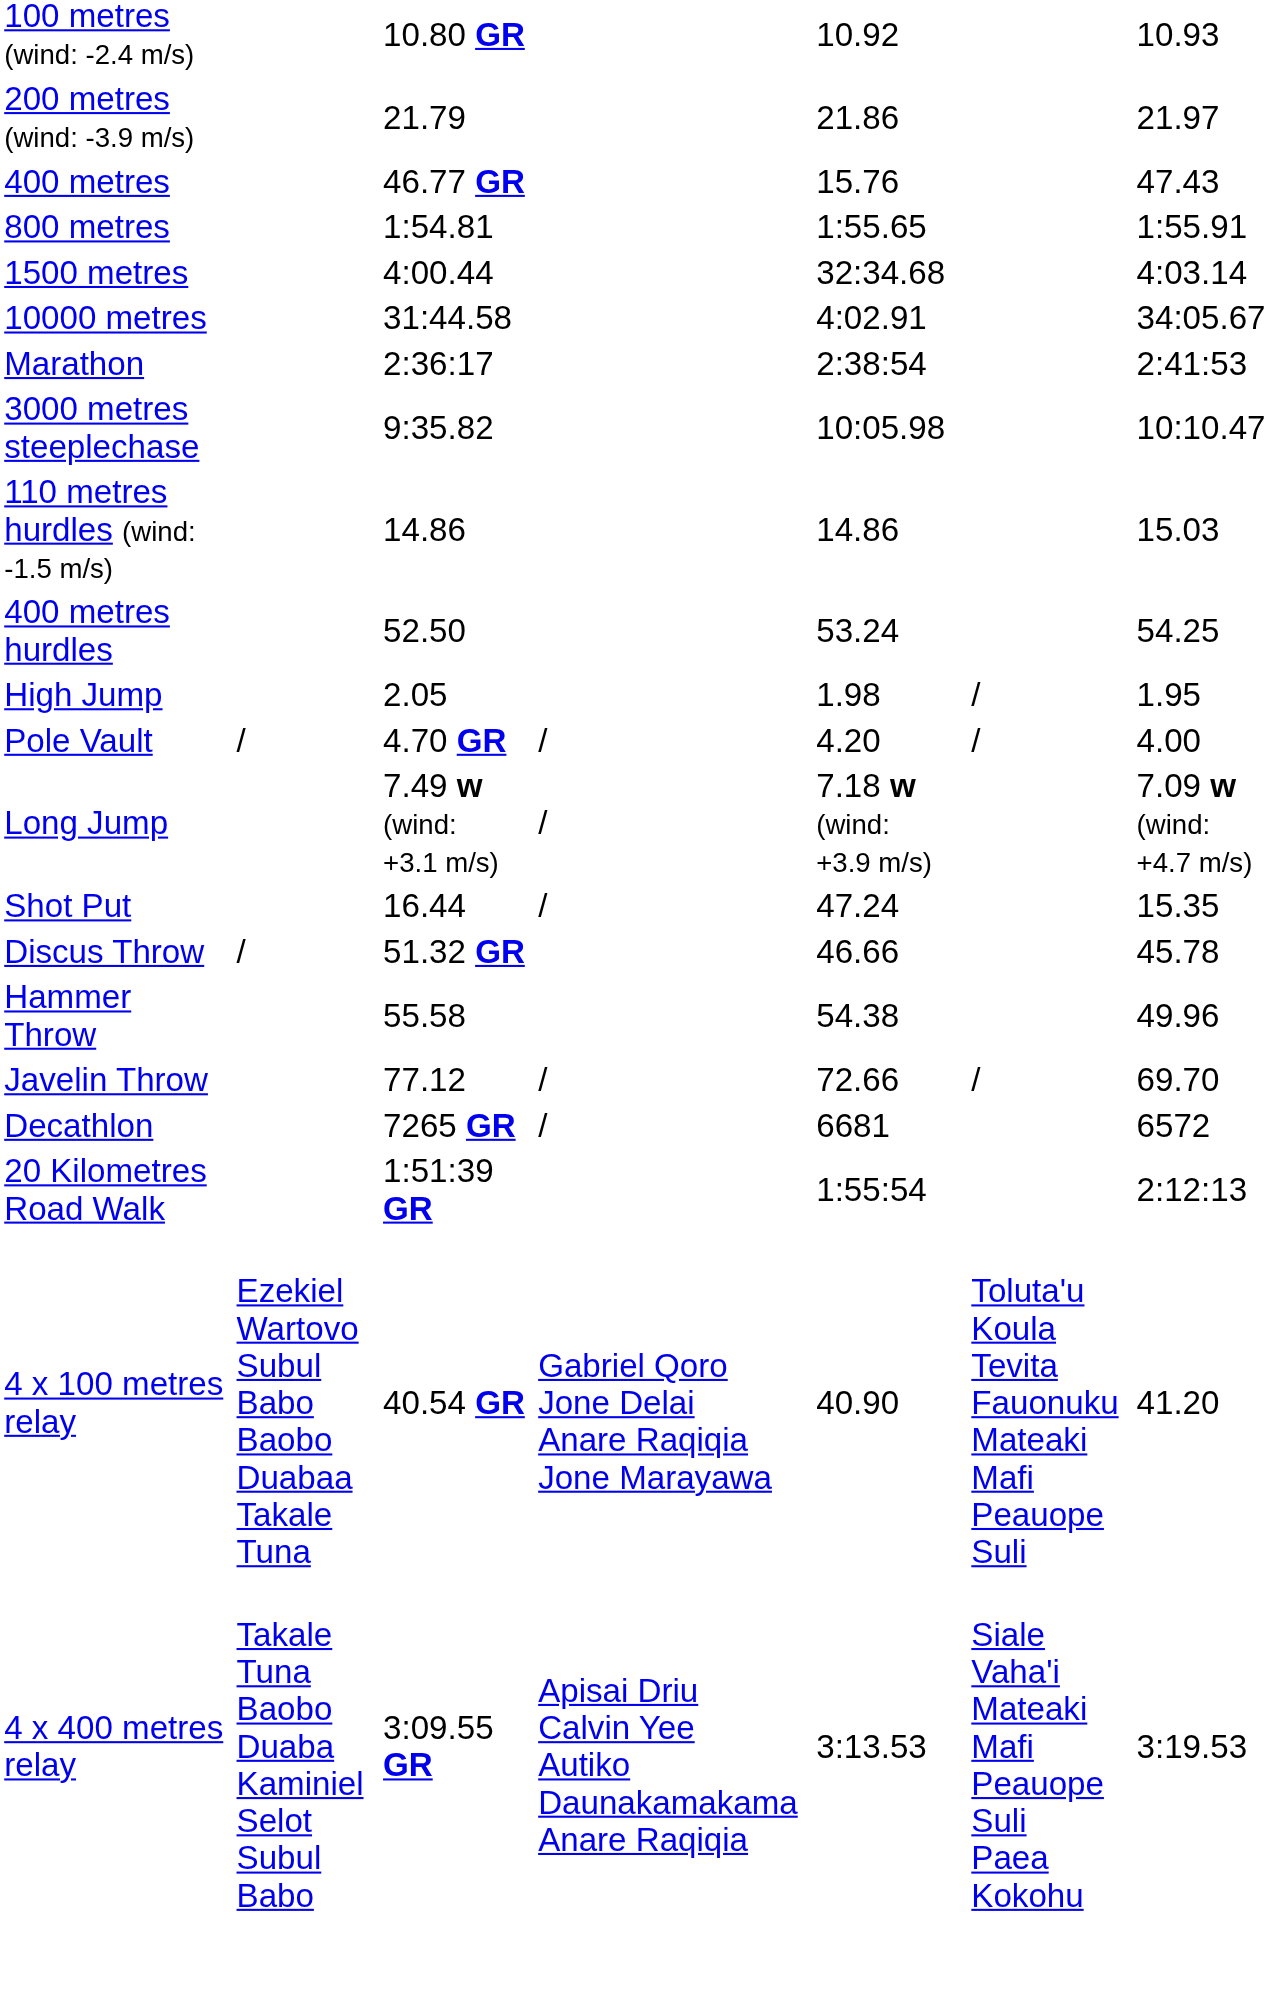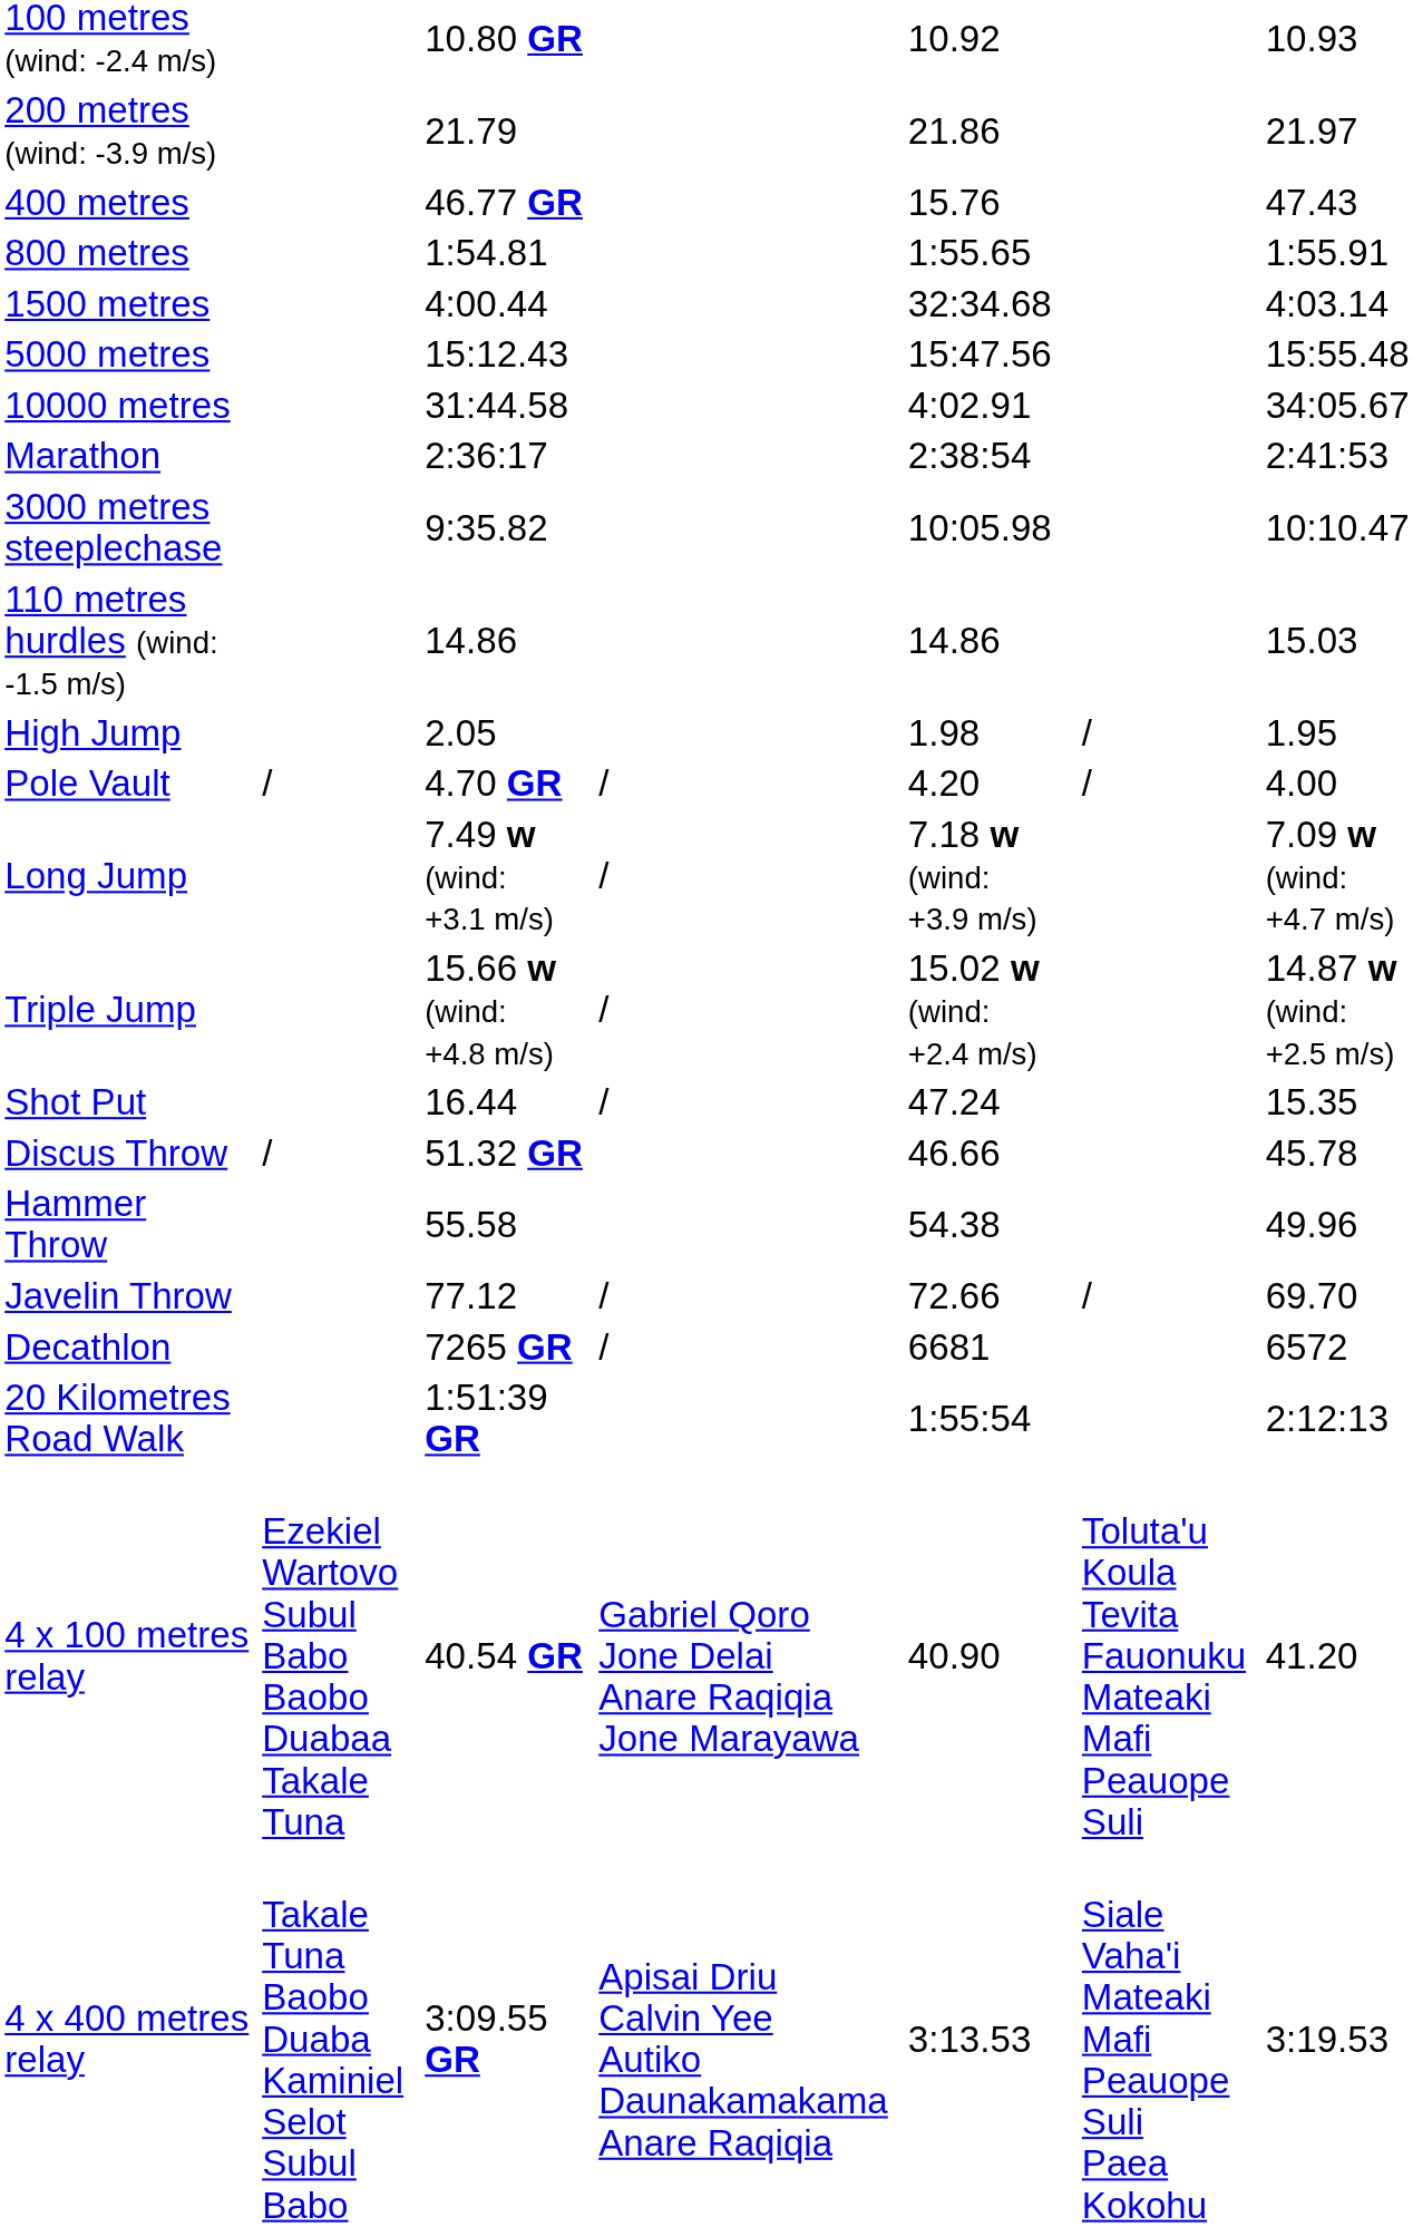 <table>
 <tr>
 <td><a href='#'>100 metres</a> <small>(wind: -2.4 m/s)</small></td>
 <td></td>
 <td>10.80 <strong><a href='#'>GR</a></strong></td>
 <td></td>
 <td>10.92</td>
 <td></td>
 <td>10.93</td>
 </tr>
 <tr>
 <td><a href='#'>200 metres</a> <small>(wind: -3.9 m/s)</small></td>
 <td></td>
 <td>21.79</td>
 <td></td>
 <td>21.86</td>
 <td></td>
 <td>21.97</td>
 </tr>
 <tr>
 <td><a href='#'>400 metres</a></td>
 <td></td>
 <td>46.77 <strong><a href='#'>GR</a></strong></td>
 <td></td>
 <td>15.76</td>
 <td></td>
 <td>47.43</td>
 </tr>
 <tr>
 <td><a href='#'>800 metres</a></td>
 <td></td>
 <td>1:54.81</td>
 <td></td>
 <td>1:55.65</td>
 <td></td>
 <td>1:55.91</td>
 </tr>
 <tr>
 <td><a href='#'>1500 metres</a></td>
 <td></td>
 <td>4:00.44</td>
 <td></td>
 <td>32:34.68</td>
 <td></td>
 <td>4:03.14</td>
 </tr>
 <tr>
+<td><a href='#'>5000 metres</a></td>
+<td></td>
+<td>15:12.43</td>
+<td></td>
+<td>15:47.56</td>
+<td></td>
+<td>15:55.48</td>
+</tr>
+<tr>
 <td><a href='#'>10000 metres</a></td>
 <td></td>
 <td>31:44.58</td>
 <td></td>
 <td>4:02.91</td>
 <td></td>
 <td>34:05.67</td>
 </tr>
 <tr>
 <td><a href='#'>Marathon</a></td>
 <td></td>
 <td>2:36:17</td>
 <td></td>
 <td>2:38:54</td>
 <td></td>
 <td>2:41:53</td>
 </tr>
 <tr>
 <td><a href='#'>3000 metres steeplechase</a></td>
 <td></td>
 <td>9:35.82</td>
 <td></td>
 <td>10:05.98</td>
 <td></td>
 <td>10:10.47</td>
 </tr>
 <tr>
 <td><a href='#'>110 metres hurdles</a> <small>(wind: -1.5 m/s)</small></td>
 <td></td>
 <td>14.86</td>
 <td></td>
 <td>14.86</td>
 <td></td>
 <td>15.03</td>
 </tr>
 <tr>
-<td><a href='#'>400 metres hurdles</a></td>
-<td></td>
-<td>52.50</td>
-<td></td>
-<td>53.24</td>
-<td></td>
-<td>54.25</td>
-</tr>
-<tr>
 <td><a href='#'>High Jump</a></td>
 <td></td>
 <td>2.05</td>
 <td></td>
 <td>1.98</td>
 <td>/</td>
 <td>1.95</td>
 </tr>
 <tr>
 <td><a href='#'>Pole Vault</a></td>
 <td>/</td>
 <td>4.70 <strong><a href='#'>GR</a></strong></td>
 <td>/</td>
 <td>4.20</td>
 <td>/</td>
 <td>4.00</td>
 </tr>
 <tr>
 <td><a href='#'>Long Jump</a></td>
 <td></td>
 <td>7.49 <strong>w</strong> <small>(wind: +3.1 m/s)</small></td>
 <td>/</td>
 <td>7.18 <strong>w</strong> <small>(wind: +3.9 m/s)</small></td>
 <td></td>
 <td>7.09 <strong>w</strong> <small>(wind: +4.7 m/s)</small></td>
+</tr>
+<tr>
+<td><a href='#'>Triple Jump</a></td>
+<td></td>
+<td>15.66 <strong>w</strong> <small>(wind: +4.8 m/s)</small></td>
+<td>/</td>
+<td>15.02 <strong>w</strong> <small>(wind: +2.4 m/s)</small></td>
+<td></td>
+<td>14.87 <strong>w</strong> <small>(wind: +2.5 m/s)</small></td>
 </tr>
 <tr>
 <td><a href='#'>Shot Put</a></td>
 <td></td>
 <td>16.44</td>
 <td>/</td>
 <td>47.24</td>
 <td></td>
 <td>15.35</td>
 </tr>
 <tr>
 <td><a href='#'>Discus Throw</a></td>
 <td>/</td>
 <td>51.32 <strong><a href='#'>GR</a></strong></td>
 <td></td>
 <td>46.66</td>
 <td></td>
 <td>45.78</td>
 </tr>
 <tr>
 <td><a href='#'>Hammer Throw</a></td>
 <td></td>
 <td>55.58</td>
 <td></td>
 <td>54.38</td>
 <td></td>
 <td>49.96</td>
 </tr>
 <tr>
 <td><a href='#'>Javelin Throw</a></td>
 <td></td>
 <td>77.12</td>
 <td>/</td>
 <td>72.66</td>
 <td>/</td>
 <td>69.70</td>
 </tr>
 <tr>
 <td><a href='#'>Decathlon</a></td>
 <td></td>
 <td>7265 <strong><a href='#'>GR</a></strong></td>
 <td>/</td>
 <td>6681</td>
 <td></td>
 <td>6572</td>
 </tr>
 <tr>
 <td><a href='#'>20 Kilometres Road Walk</a></td>
 <td></td>
 <td>1:51:39 <strong><a href='#'>GR</a></strong></td>
 <td></td>
 <td>1:55:54</td>
 <td></td>
 <td>2:12:13</td>
 </tr>
 <tr>
 <td><a href='#'>4 x 100 metres relay</a></td>
 <td> <br> <a href='#'>Ezekiel Wartovo</a> <br> <a href='#'>Subul Babo</a> <br> <a href='#'>Baobo Duabaa</a> <br> <a href='#'>Takale Tuna</a></td>
 <td>40.54 <strong><a href='#'>GR</a></strong></td>
 <td> <br> <a href='#'>Gabriel Qoro</a> <br> <a href='#'>Jone Delai</a> <br> <a href='#'>Anare Raqiqia</a> <br> <a href='#'>Jone Marayawa</a></td>
 <td>40.90</td>
 <td> <br> <a href='#'>Toluta'u Koula</a> <br> <a href='#'>Tevita Fauonuku</a> <br> <a href='#'>Mateaki Mafi</a> <br> <a href='#'>Peauope Suli</a></td>
 <td>41.20</td>
 </tr>
 <tr>
 <td><a href='#'>4 x 400 metres relay</a></td>
 <td> <br> <a href='#'>Takale Tuna</a> <br> <a href='#'>Baobo Duaba</a> <br> <a href='#'>Kaminiel Selot</a> <br> <a href='#'>Subul Babo</a></td>
 <td>3:09.55 <strong><a href='#'>GR</a></strong></td>
 <td> <br> <a href='#'>Apisai Driu</a> <br> <a href='#'>Calvin Yee</a> <br> <a href='#'>Autiko Daunakamakama</a> <br> <a href='#'>Anare Raqiqia</a></td>
 <td>3:13.53</td>
 <td> <br> <a href='#'>Siale Vaha'i</a> <br> <a href='#'>Mateaki Mafi</a> <br> <a href='#'>Peauope Suli</a> <br> <a href='#'>Paea Kokohu</a></td>
 <td>3:19.53</td>
 </tr>
 </table>
